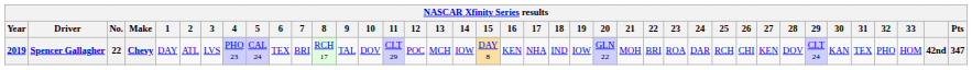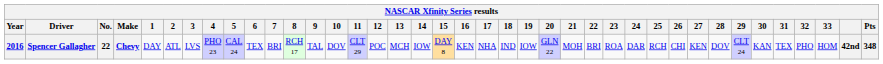 <table class="wikitable mw-collapsible mw-collapsed" style="text-align:center; font-size:75%">
 <tr>
 <th colspan="42"><a href='#'>NASCAR Xfinity Series</a> results</th>
 </tr>
 <tr>
 <th>Year</th>
 <th>Driver</th>
 <th>No.</th>
 <th>Make</th>
 <th>1</th>
 <th>2</th>
 <th>3</th>
 <th>4</th>
 <th>5</th>
 <th>6</th>
 <th>7</th>
 <th>8</th>
 <th>9</th>
 <th>10</th>
 <th>11</th>
 <th>12</th>
 <th>13</th>
 <th>14</th>
 <th>15</th>
 <th>16</th>
 <th>17</th>
 <th>18</th>
 <th>19</th>
 <th>20</th>
 <th>21</th>
 <th>22</th>
 <th>23</th>
 <th>24</th>
 <th>25</th>
 <th>26</th>
 <th>27</th>
 <th>28</th>
 <th>29</th>
 <th>30</th>
 <th>31</th>
 <th>32</th>
 <th>33</th>
 <th></th>
 <th>Pts</th>
 </tr>
 <tr>
-<th><a href='#'>2019</a></th>
+<th><a href='#'>2016</a></th>
 <th><a href='#'>Spencer Gallagher</a></th>
 <th>22</th>
 <th><a href='#'>Chevy</a></th>
 <td><a href='#'>DAY</a></td>
 <td><a href='#'>ATL</a></td>
 <td><a href='#'>LVS</a></td>
 <td style="background:#CFCFFF;"><a href='#'>PHO</a><br><small>23</small></td>
 <td style="background:#CFCFFF;"><a href='#'>CAL</a><br><small>24</small></td>
 <td><a href='#'>TEX</a></td>
 <td><a href='#'>BRI</a></td>
 <td style="background:#DFFFDF;"><a href='#'>RCH</a><br><small>17</small></td>
 <td><a href='#'>TAL</a></td>
 <td><a href='#'>DOV</a></td>
 <td style="background:#CFCFFF;"><a href='#'>CLT</a><br><small>29</small></td>
 <td><a href='#'>POC</a></td>
 <td><a href='#'>MCH</a></td>
 <td><a href='#'>IOW</a></td>
 <td style="background:#FFDF9F;"><a href='#'>DAY</a><br><small>8</small></td>
 <td><a href='#'>KEN</a></td>
 <td><a href='#'>NHA</a></td>
 <td><a href='#'>IND</a></td>
 <td><a href='#'>IOW</a></td>
 <td style="background:#CFCFFF;"><a href='#'>GLN</a><br><small>22</small></td>
 <td><a href='#'>MOH</a></td>
 <td><a href='#'>BRI</a></td>
 <td><a href='#'>ROA</a></td>
 <td><a href='#'>DAR</a></td>
 <td><a href='#'>RCH</a></td>
 <td><a href='#'>CHI</a></td>
 <td><a href='#'>KEN</a></td>
 <td><a href='#'>DOV</a></td>
 <td style="background:#CFCFFF;"><a href='#'>CLT</a><br><small>24</small></td>
 <td><a href='#'>KAN</a></td>
 <td><a href='#'>TEX</a></td>
 <td><a href='#'>PHO</a></td>
 <td><a href='#'>HOM</a></td>
 <th>42nd</th>
-<th>347</th>
+<th>348</th>
 </tr>
 </table>
